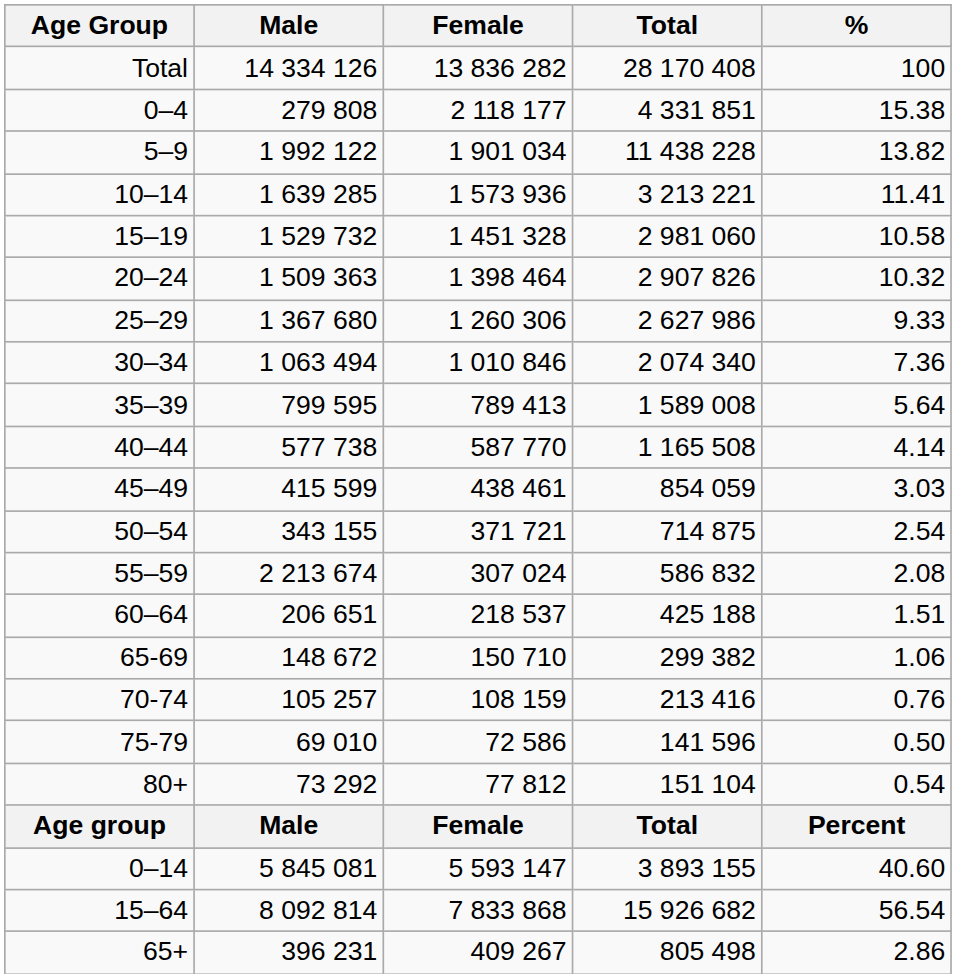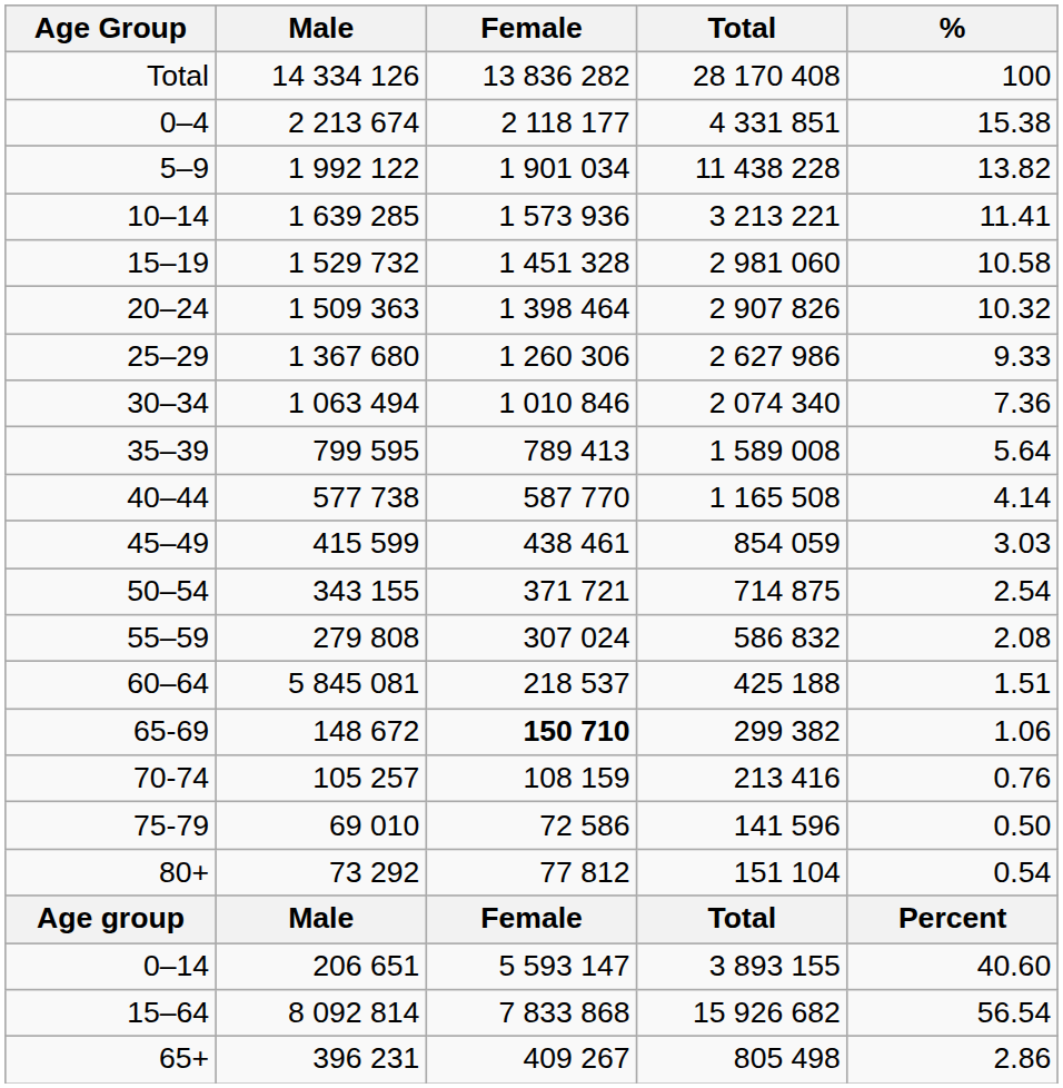 <table class="wikitable">
 <tr>
 <th style="width:80pt;">Age Group</th>
 <th style="width:80pt;">Male</th>
 <th style="width:80pt;">Female</th>
 <th style="width:80pt;">Total</th>
 <th style="width:80pt;">%</th>
 </tr>
 <tr style="text-align:right;">
 <td>Total</td>
 <td>14 334 126</td>
 <td>13 836 282</td>
 <td>28 170 408</td>
 <td>100</td>
 </tr>
 <tr style="text-align:right;">
 <td>0–4</td>
-<td>279 808</td>
+<td>2 213 674</td>
 <td>2 118 177</td>
 <td>4 331 851</td>
 <td>15.38</td>
 </tr>
 <tr style="text-align:right;">
 <td>5–9</td>
 <td>1 992 122</td>
 <td>1 901 034</td>
 <td>11 438 228</td>
 <td>13.82</td>
 </tr>
 <tr style="text-align:right;">
 <td>10–14</td>
 <td>1 639 285</td>
 <td>1 573 936</td>
 <td>3 213 221</td>
 <td>11.41</td>
 </tr>
 <tr style="text-align:right;">
 <td>15–19</td>
 <td>1 529 732</td>
 <td>1 451 328</td>
 <td>2 981 060</td>
 <td>10.58</td>
 </tr>
 <tr style="text-align:right;">
 <td>20–24</td>
 <td>1 509 363</td>
 <td>1 398 464</td>
 <td>2 907 826</td>
 <td>10.32</td>
 </tr>
 <tr style="text-align:right;">
 <td>25–29</td>
 <td>1 367 680</td>
 <td>1 260 306</td>
 <td>2 627 986</td>
 <td>9.33</td>
 </tr>
 <tr style="text-align:right;">
 <td>30–34</td>
 <td>1 063 494</td>
 <td>1 010 846</td>
 <td>2 074 340</td>
 <td>7.36</td>
 </tr>
 <tr style="text-align:right;">
 <td>35–39</td>
 <td>799 595</td>
 <td>789 413</td>
 <td>1 589 008</td>
 <td>5.64</td>
 </tr>
 <tr style="text-align:right;">
 <td>40–44</td>
 <td>577 738</td>
 <td>587 770</td>
 <td>1 165 508</td>
 <td>4.14</td>
 </tr>
 <tr style="text-align:right;">
 <td>45–49</td>
 <td>415 599</td>
 <td>438 461</td>
 <td>854 059</td>
 <td>3.03</td>
 </tr>
 <tr style="text-align:right;">
 <td>50–54</td>
 <td>343 155</td>
 <td>371 721</td>
 <td>714 875</td>
 <td>2.54</td>
 </tr>
 <tr style="text-align:right;">
 <td>55–59</td>
-<td>2 213 674</td>
+<td>279 808</td>
 <td>307 024</td>
 <td>586 832</td>
 <td>2.08</td>
 </tr>
 <tr style="text-align:right;">
 <td>60–64</td>
-<td>206 651</td>
+<td>5 845 081</td>
 <td>218 537</td>
 <td>425 188</td>
 <td>1.51</td>
 </tr>
 <tr style="text-align:right;">
 <td>65-69</td>
 <td>148 672</td>
-<td>150 710</td>
+<td><strong>150 710</strong></td>
 <td>299 382</td>
 <td>1.06</td>
 </tr>
 <tr style="text-align:right;">
 <td>70-74</td>
 <td>105 257</td>
 <td>108 159</td>
 <td>213 416</td>
 <td>0.76</td>
 </tr>
 <tr style="text-align:right;">
 <td>75-79</td>
 <td>69 010</td>
 <td>72 586</td>
 <td>141 596</td>
 <td>0.50</td>
 </tr>
 <tr style="text-align:right;">
 <td>80+</td>
 <td>73 292</td>
 <td>77 812</td>
 <td>151 104</td>
 <td>0.54</td>
 </tr>
 <tr>
 <th style="width:50px;">Age group</th>
 <th style="width:80pt;">Male</th>
 <th style="width:80px;">Female</th>
 <th style="width:80px;">Total</th>
 <th style="width:50px;">Percent</th>
 </tr>
 <tr style="text-align:right;">
 <td>0–14</td>
-<td>5 845 081</td>
+<td>206 651</td>
 <td>5 593 147</td>
 <td>3 893 155</td>
 <td>40.60</td>
 </tr>
 <tr style="text-align:right;">
 <td>15–64</td>
 <td>8 092 814</td>
 <td>7 833 868</td>
 <td>15 926 682</td>
 <td>56.54</td>
 </tr>
 <tr style="text-align:right;">
 <td>65+</td>
 <td>396 231</td>
 <td>409 267</td>
 <td>805 498</td>
 <td>2.86</td>
 </tr>
 </table>
